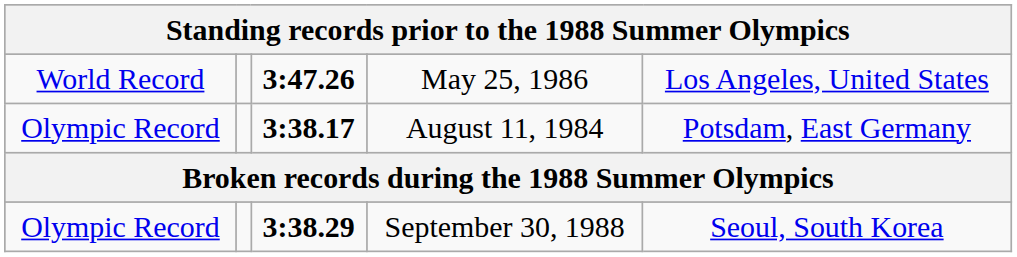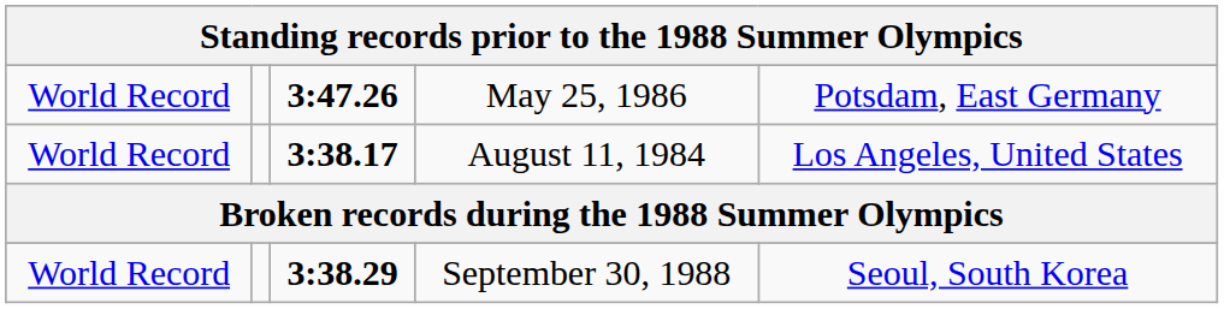 <table class="wikitable" style=" text-align:center; font-size:110%;" width="95%">
 <tr>
 <th colspan="5">Standing records prior to the 1988 Summer Olympics</th>
 </tr>
 <tr>
 <td><a href='#'>World Record</a></td>
 <td></td>
 <td><strong>3:47.26</strong></td>
 <td>May 25, 1986</td>
-<td> <a href='#'>Los Angeles, United States</a></td>
+<td> <a href='#'>Potsdam</a>, <a href='#'>East Germany</a></td>
 </tr>
 <tr>
-<td><a href='#'>Olympic Record</a></td>
+<td><a href='#'>World Record</a></td>
 <td></td>
 <td><strong>3:38.17</strong></td>
 <td>August 11, 1984</td>
-<td> <a href='#'>Potsdam</a>, <a href='#'>East Germany</a></td>
+<td> <a href='#'>Los Angeles, United States</a></td>
 </tr>
 <tr>
 <th colspan="5">Broken records during the 1988 Summer Olympics</th>
 </tr>
 <tr>
-<td><a href='#'>Olympic Record</a></td>
+<td><a href='#'>World Record</a></td>
 <td></td>
 <td><strong>3:38.29</strong></td>
 <td>September 30, 1988</td>
 <td> <a href='#'>Seoul, South Korea</a></td>
 </tr>
 </table>
